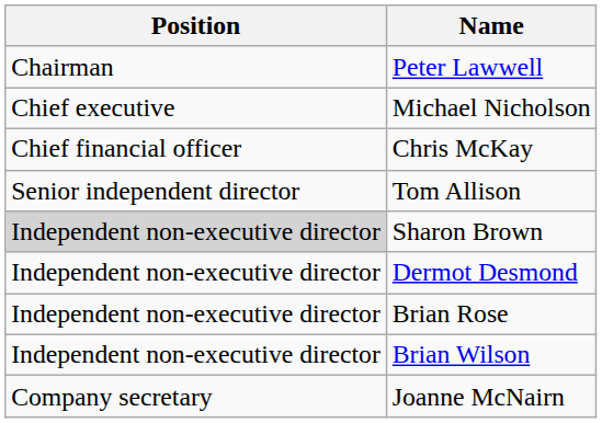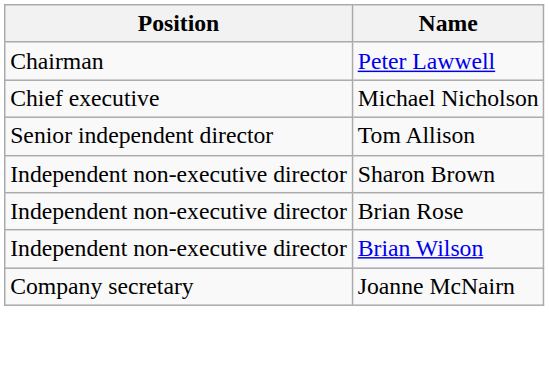 <table class="wikitable">
 <tr>
 <th>Position</th>
 <th>Name</th>
 </tr>
 <tr>
 <td>Chairman</td>
 <td><a href='#'>Peter Lawwell</a></td>
 </tr>
 <tr>
 <td>Chief executive</td>
 <td>Michael Nicholson</td>
 </tr>
 <tr>
-<td>Chief financial officer</td>
-<td>Chris McKay</td>
-</tr>
-<tr>
 <td>Senior independent director</td>
 <td>Tom Allison</td>
 </tr>
 <tr>
-<td style="background: lightgrey;">Independent non-executive director</td>
+<td>Independent non-executive director</td>
 <td>Sharon Brown</td>
-</tr>
-<tr>
-<td>Independent non-executive director</td>
-<td><a href='#'>Dermot Desmond</a></td>
 </tr>
 <tr>
 <td>Independent non-executive director</td>
 <td>Brian Rose</td>
 </tr>
 <tr>
 <td>Independent non-executive director</td>
 <td><a href='#'>Brian Wilson</a></td>
 </tr>
 <tr>
 <td>Company secretary</td>
 <td>Joanne McNairn</td>
 </tr>
 </table>
